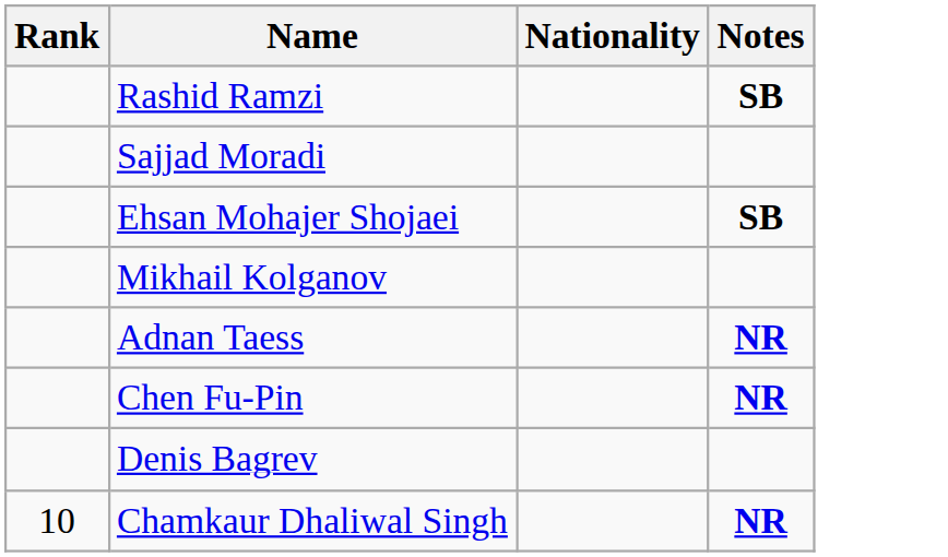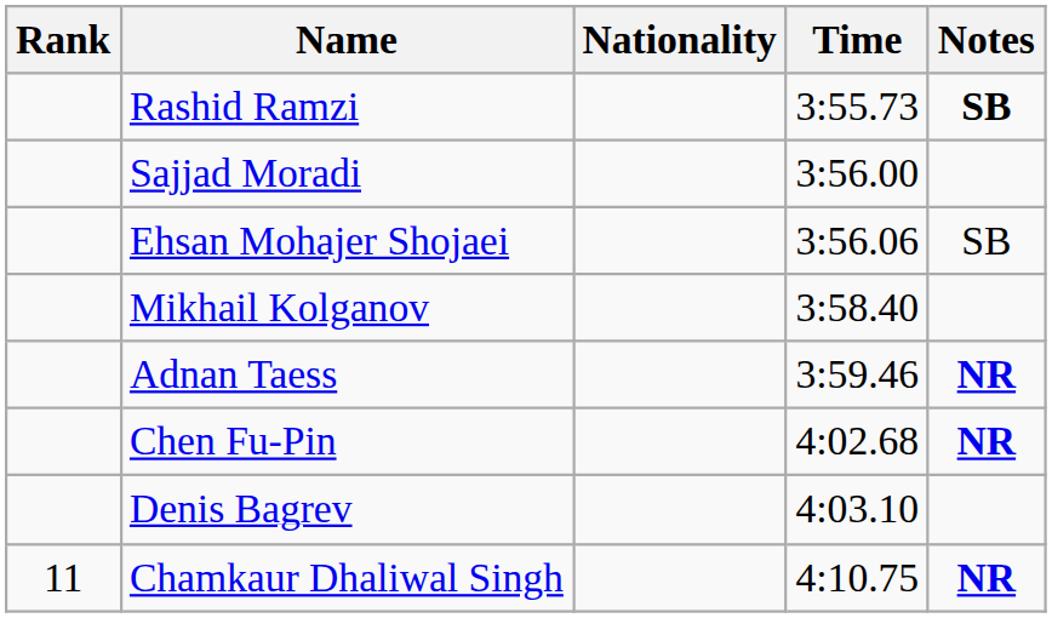 <table class="wikitable sortable" style="text-align:center;font-size:95%">
 <tr>
 <th>Rank</th>
 <th>Name</th>
 <th>Nationality</th>
+<th>Time</th>
 <th>Notes</th>
 </tr>
 <tr>
 <td></td>
 <td style="text-align:left;"><a href='#'>Rashid Ramzi</a></td>
 <td style="text-align:left;"></td>
+<td>3:55.73</td>
 <td><strong>SB</strong></td>
 </tr>
 <tr>
 <td></td>
 <td style="text-align:left;"><a href='#'>Sajjad Moradi</a></td>
 <td style="text-align:left;"></td>
+<td>3:56.00</td>
 <td></td>
 </tr>
 <tr>
 <td></td>
 <td style="text-align:left;"><a href='#'>Ehsan Mohajer Shojaei</a></td>
 <td style="text-align:left;"></td>
-<td><strong>SB</strong></td>
+<td>3:56.06</td>
+<td>SB</td>
 </tr>
 <tr>
 <td></td>
 <td style="text-align:left;"><a href='#'>Mikhail Kolganov</a></td>
 <td style="text-align:left;"></td>
+<td>3:58.40</td>
 <td></td>
 </tr>
 <tr>
 <td></td>
 <td style="text-align:left;"><a href='#'>Adnan Taess</a></td>
 <td style="text-align:left;"></td>
+<td>3:59.46</td>
 <td><strong><a href='#'>NR</a></strong></td>
 </tr>
 <tr>
 <td></td>
 <td style="text-align:left;"><a href='#'>Chen Fu-Pin</a></td>
 <td style="text-align:left;"></td>
+<td>4:02.68</td>
 <td><strong><a href='#'>NR</a></strong></td>
 </tr>
 <tr>
 <td></td>
 <td style="text-align:left;"><a href='#'>Denis Bagrev</a></td>
 <td style="text-align:left;"></td>
+<td>4:03.10</td>
 <td></td>
 </tr>
 <tr>
-<td>10</td>
+<td>11</td>
 <td style="text-align:left;"><a href='#'>Chamkaur Dhaliwal Singh</a></td>
 <td style="text-align:left;"></td>
+<td>4:10.75</td>
 <td><strong><a href='#'>NR</a></strong></td>
 </tr>
 </table>
